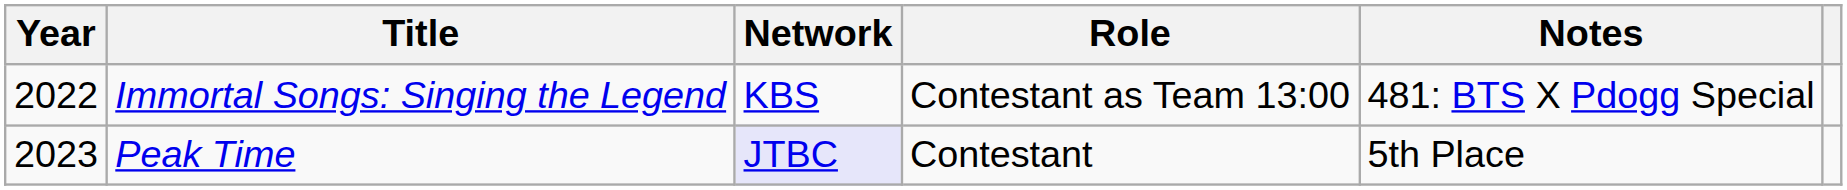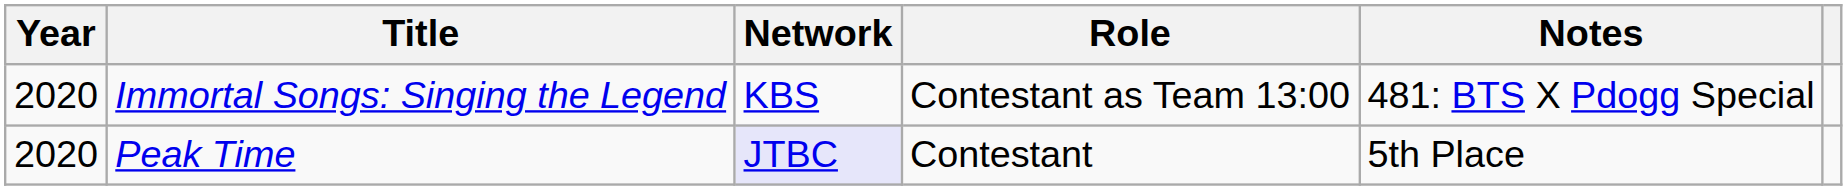 <table class="wikitable plainrowheaders sortable">
 <tr>
 <th scope="col">Year</th>
 <th scope="col">Title</th>
 <th scope="col">Network</th>
 <th scope="col">Role</th>
 <th scope="col">Notes</th>
 <th scope="col" class="unsortable"></th>
 </tr>
 <tr>
-<td>2022</td>
+<td>2020</td>
 <td><em><a href='#'>Immortal Songs: Singing the Legend</a></em></td>
 <td><a href='#'>KBS</a></td>
 <td>Contestant as Team 13:00</td>
 <td> 481: <a href='#'>BTS</a> X <a href='#'>Pdogg</a> Special</td>
 <td></td>
 </tr>
 <tr>
-<td>2023</td>
+<td>2020</td>
 <td><em><a href='#'>Peak Time</a></em></td>
 <td style="background: lavender;"><a href='#'>JTBC</a></td>
 <td>Contestant</td>
 <td>5th Place</td>
 <td></td>
 </tr>
 </table>
